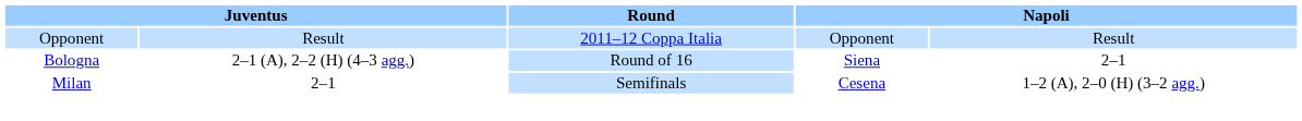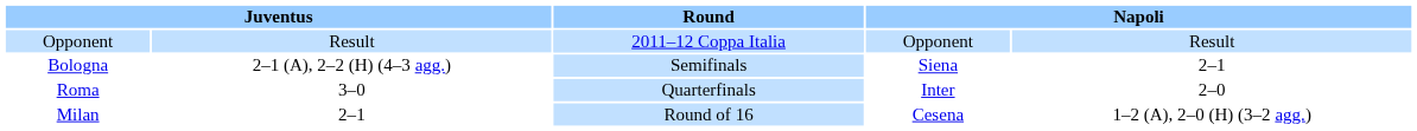 <table width="100%" style="text-align:center">
 <tr valign=top bgcolor=#99ccff>
 <th colspan=2 style="width:1*">Juventus</th>
 <th>Round</th>
 <th colspan=2 style="width:1*">Napoli</th>
 </tr>
 <tr valign=top bgcolor=#c1e0ff>
 <td>Opponent</td>
 <td>Result</td>
 <td bgcolor=#c1e0ff><a href='#'>2011–12 Coppa Italia</a></td>
 <td>Opponent</td>
 <td>Result</td>
 </tr>
 <tr>
 <td><a href='#'>Bologna</a></td>
 <td>2–1 (A), 2–2  (H) (4–3 <a href='#'>agg.</a>)</td>
-<td bgcolor=#c1e0ff>Round of 16</td>
+<td bgcolor=#c1e0ff>Semifinals</td>
 <td><a href='#'>Siena</a></td>
 <td>2–1</td>
 </tr>
 <tr>
+<td><a href='#'>Roma</a></td>
+<td>3–0</td>
+<td bgcolor=#c1e0ff>Quarterfinals</td>
+<td><a href='#'>Inter</a></td>
+<td>2–0</td>
+</tr>
+<tr>
 <td><a href='#'>Milan</a></td>
 <td>2–1 </td>
-<td bgcolor=#c1e0ff>Semifinals</td>
+<td bgcolor=#c1e0ff>Round of 16</td>
 <td><a href='#'>Cesena</a></td>
 <td>1–2 (A), 2–0 (H) (3–2 <a href='#'>agg.</a>)</td>
 </tr>
 </table>
